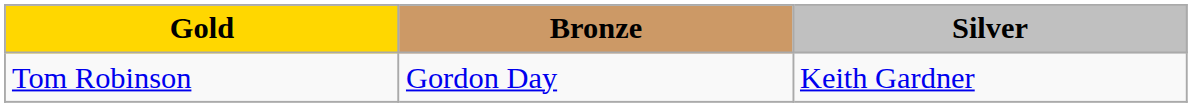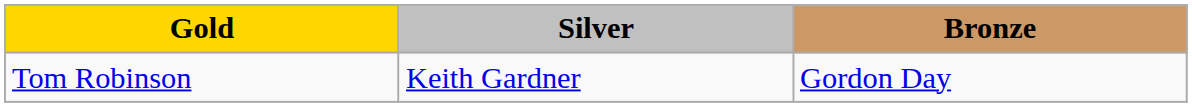 <table class="wikitable" style="text-align:left">
 <tr align="center">
 <td width=200 bgcolor=gold><strong>Gold</strong></td>
+<td width=200 bgcolor=silver><strong>Silver</strong></td>
 <td width=200 bgcolor=CC9966><strong>Bronze</strong></td>
-<td width=200 bgcolor=silver><strong>Silver</strong></td>
 </tr>
 <tr>
 <td><a href='#'>Tom Robinson</a><br><em></em></td>
+<td><a href='#'>Keith Gardner</a><br><em></em></td>
 <td><a href='#'>Gordon Day</a><br><em></em></td>
-<td><a href='#'>Keith Gardner</a><br><em></em></td>
 </tr>
 </table>
